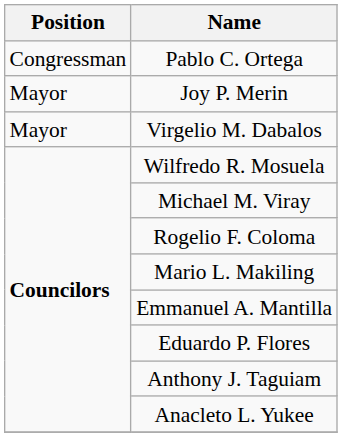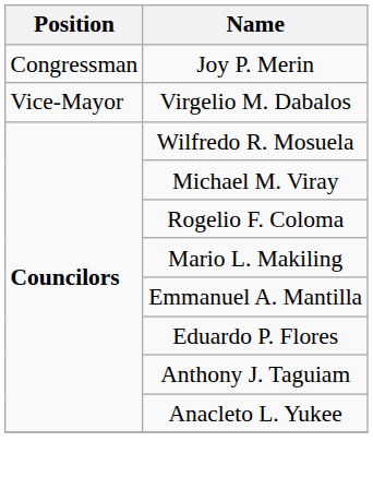 <table class="wikitable" style="line-height:1.20em; font-size:100%;">
 <tr>
 <th>Position</th>
 <th>Name</th>
 </tr>
 <tr>
 <td>Congressman</td>
-<td style="text-align:center;">Pablo C. Ortega</td>
-</tr>
-<tr>
-<td>Mayor</td>
 <td style="text-align:center;">Joy P. Merin</td>
 </tr>
 <tr>
-<td>Mayor</td>
+<td>Vice-Mayor</td>
 <td style="text-align:center;">Virgelio M. Dabalos</td>
 </tr>
 <tr>
 <td rowspan=8><strong>Councilors</strong></td>
 <td style="text-align:center;">Wilfredo R. Mosuela</td>
 </tr>
 <tr>
 <td style="text-align:center;">Michael M. Viray</td>
 </tr>
 <tr>
 <td style="text-align:center;">Rogelio F. Coloma</td>
 </tr>
 <tr>
 <td style="text-align:center;">Mario L. Makiling</td>
 </tr>
 <tr>
 <td style="text-align:center;">Emmanuel A. Mantilla</td>
 </tr>
 <tr>
 <td style="text-align:center;">Eduardo P. Flores</td>
 </tr>
 <tr>
 <td style="text-align:center;">Anthony J. Taguiam</td>
 </tr>
 <tr>
 <td style="text-align:center;">Anacleto L. Yukee</td>
 </tr>
 <tr>
 </tr>
 </table>
